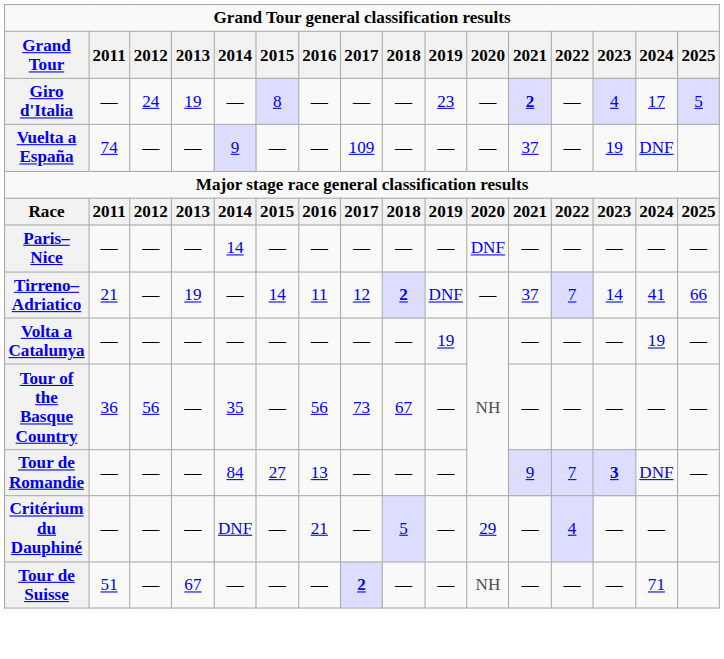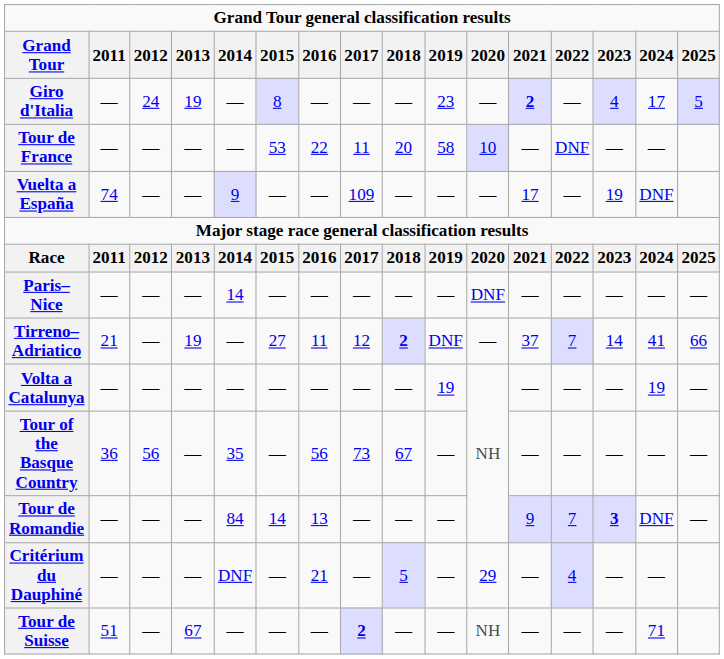 <table class="wikitable plainrowheaders">
 <tr>
 <td colspan=16 align="center"><strong>Grand Tour general classification results</strong></td>
 </tr>
 <tr>
 <th scope="col"><a href='#'>Grand Tour</a></th>
 <th scope="col">2011</th>
 <th scope="col">2012</th>
 <th scope="col">2013</th>
 <th scope="col">2014</th>
 <th scope="col">2015</th>
 <th scope="col">2016</th>
 <th scope="col">2017</th>
 <th scope="col">2018</th>
 <th scope="col">2019</th>
 <th scope="col">2020</th>
 <th scope="col">2021</th>
 <th scope="col">2022</th>
 <th scope="col">2023</th>
 <th scope="col">2024</th>
 <th scope="col">2025</th>
 </tr>
 <tr style="text-align:center;">
 <th scope="row"> <a href='#'>Giro d'Italia</a></th>
 <td>—</td>
 <td><a href='#'>24</a></td>
 <td><a href='#'>19</a></td>
 <td>—</td>
 <td style="background:#ddf;"><a href='#'>8</a></td>
 <td>—</td>
 <td>—</td>
 <td>—</td>
 <td><a href='#'>23</a></td>
 <td>—</td>
 <td style="background:#ddf;"><a href='#'><strong>2</strong></a></td>
 <td>—</td>
 <td style="background:#ddf;"><a href='#'>4</a></td>
 <td><a href='#'>17</a></td>
 <td style="background:#ddf;"><a href='#'>5</a></td>
 </tr>
 <tr style="text-align:center;">
+<th scope="row"> <a href='#'>Tour de France</a></th>
+<td>—</td>
+<td>—</td>
+<td>—</td>
+<td>—</td>
+<td><a href='#'>53</a></td>
+<td><a href='#'>22</a></td>
+<td><a href='#'>11</a></td>
+<td><a href='#'>20</a></td>
+<td><a href='#'>58</a></td>
+<td style="background:#ddf;"><a href='#'>10</a></td>
+<td>—</td>
+<td><a href='#'>DNF</a></td>
+<td>—</td>
+<td>—</td>
+<td></td>
+</tr>
+<tr style="text-align:center;">
 <th scope="row"> <a href='#'>Vuelta a España</a></th>
 <td><a href='#'>74</a></td>
 <td>—</td>
 <td>—</td>
 <td style="background:#ddf;"><a href='#'>9</a></td>
 <td>—</td>
 <td>—</td>
 <td><a href='#'>109</a></td>
 <td>—</td>
 <td>—</td>
 <td>—</td>
-<td><a href='#'>37</a></td>
+<td><a href='#'>17</a></td>
 <td>—</td>
 <td><a href='#'>19</a></td>
 <td><a href='#'>DNF</a></td>
 <td></td>
 </tr>
 <tr>
 <td colspan=16 align="center"><strong>Major stage race general classification results</strong></td>
 </tr>
 <tr>
 <th scope="col">Race</th>
 <th scope="col">2011</th>
 <th scope="col">2012</th>
 <th scope="col">2013</th>
 <th scope="col">2014</th>
 <th scope="col">2015</th>
 <th scope="col">2016</th>
 <th scope="col">2017</th>
 <th scope="col">2018</th>
 <th scope="col">2019</th>
 <th scope="col">2020</th>
 <th scope="col">2021</th>
 <th scope="col">2022</th>
 <th scope="col">2023</th>
 <th scope="col">2024</th>
 <th scope="col">2025</th>
 </tr>
 <tr style="text-align:center;">
 <th scope="row"> <a href='#'>Paris–Nice</a></th>
 <td>—</td>
 <td>—</td>
 <td>—</td>
 <td><a href='#'>14</a></td>
 <td>—</td>
 <td>—</td>
 <td>—</td>
 <td>—</td>
 <td>—</td>
 <td><a href='#'>DNF</a></td>
 <td>—</td>
 <td>—</td>
 <td>—</td>
 <td>—</td>
 <td>—</td>
 </tr>
 <tr style="text-align:center;">
 <th scope="row"> <a href='#'>Tirreno–Adriatico</a></th>
 <td><a href='#'>21</a></td>
 <td>—</td>
 <td><a href='#'>19</a></td>
 <td>—</td>
-<td><a href='#'>14</a></td>
+<td><a href='#'>27</a></td>
 <td><a href='#'>11</a></td>
 <td><a href='#'>12</a></td>
 <td style="background:#ddf;"><a href='#'><strong>2</strong></a></td>
 <td><a href='#'>DNF</a></td>
 <td>—</td>
 <td><a href='#'>37</a></td>
 <td style="background:#ddf;"><a href='#'>7</a></td>
 <td><a href='#'>14</a></td>
 <td><a href='#'>41</a></td>
 <td><a href='#'>66</a></td>
 </tr>
 <tr style="text-align:center;">
 <th scope="row"> <a href='#'>Volta a Catalunya</a></th>
 <td>—</td>
 <td>—</td>
 <td>—</td>
 <td>—</td>
 <td>—</td>
 <td>—</td>
 <td>—</td>
 <td>—</td>
 <td><a href='#'>19</a></td>
 <td style="color:#4d4d4d;" rowspan=3>NH</td>
 <td>—</td>
 <td>—</td>
 <td>—</td>
 <td><a href='#'>19</a></td>
 <td>—</td>
 </tr>
 <tr style="text-align:center;">
 <th scope="row"> <a href='#'>Tour of the Basque Country</a></th>
 <td><a href='#'>36</a></td>
 <td><a href='#'>56</a></td>
 <td>—</td>
 <td><a href='#'>35</a></td>
 <td>—</td>
 <td><a href='#'>56</a></td>
 <td><a href='#'>73</a></td>
 <td><a href='#'>67</a></td>
 <td>—</td>
 <td>—</td>
 <td>—</td>
 <td>—</td>
 <td>—</td>
 <td>—</td>
 </tr>
 <tr style="text-align:center;">
 <th scope="row"> <a href='#'>Tour de Romandie</a></th>
 <td>—</td>
 <td>—</td>
 <td>—</td>
 <td><a href='#'>84</a></td>
-<td><a href='#'>27</a></td>
+<td><a href='#'>14</a></td>
 <td><a href='#'>13</a></td>
 <td>—</td>
 <td>—</td>
 <td>—</td>
 <td style="background:#ddf;"><a href='#'>9</a></td>
 <td style="background:#ddf;"><a href='#'>7</a></td>
 <td style="background:#ddf;"><a href='#'><strong>3</strong></a></td>
 <td><a href='#'>DNF</a></td>
 <td>—</td>
 </tr>
 <tr style="text-align:center;">
 <th scope="row"> <a href='#'>Critérium du Dauphiné</a></th>
 <td>—</td>
 <td>—</td>
 <td>—</td>
 <td><a href='#'>DNF</a></td>
 <td>—</td>
 <td><a href='#'>21</a></td>
 <td>—</td>
 <td style="background:#ddf;"><a href='#'>5</a></td>
 <td>—</td>
 <td><a href='#'>29</a></td>
 <td>—</td>
 <td style="background:#ddf;"><a href='#'>4</a></td>
 <td>—</td>
 <td>—</td>
 <td></td>
 </tr>
 <tr style="text-align:center;">
 <th scope="row"> <a href='#'>Tour de Suisse</a></th>
 <td><a href='#'>51</a></td>
 <td>—</td>
 <td><a href='#'>67</a></td>
 <td>—</td>
 <td>—</td>
 <td>—</td>
 <td style="background:#ddf;"><a href='#'><strong>2</strong></a></td>
 <td>—</td>
 <td>—</td>
 <td style="color:#4d4d4d;">NH</td>
 <td>—</td>
 <td>—</td>
 <td>—</td>
 <td><a href='#'>71</a></td>
 <td></td>
 </tr>
 </table>
